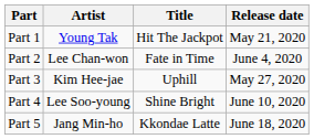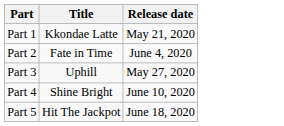 <table class="wikitable" style="text-align:center">
 <tr>
 <th>Part</th>
-<th>Artist</th>
 <th>Title</th>
 <th>Release date</th>
 </tr>
 <tr>
 <td>Part 1</td>
-<td><a href='#'>Young Tak</a></td>
-<td>Hit The Jackpot</td>
+<td>Kkondae Latte</td>
 <td>May 21, 2020</td>
 </tr>
 <tr>
 <td>Part 2</td>
-<td>Lee Chan-won</td>
 <td>Fate in Time</td>
 <td>June 4, 2020</td>
 </tr>
 <tr>
 <td>Part 3</td>
-<td>Kim Hee-jae</td>
 <td>Uphill</td>
 <td>May 27, 2020</td>
 </tr>
 <tr>
 <td>Part 4</td>
-<td>Lee Soo-young</td>
 <td>Shine Bright</td>
 <td>June 10, 2020</td>
 </tr>
 <tr>
 <td>Part 5</td>
-<td>Jang Min-ho</td>
-<td>Kkondae Latte</td>
+<td>Hit The Jackpot</td>
 <td>June 18, 2020</td>
 </tr>
 </table>
